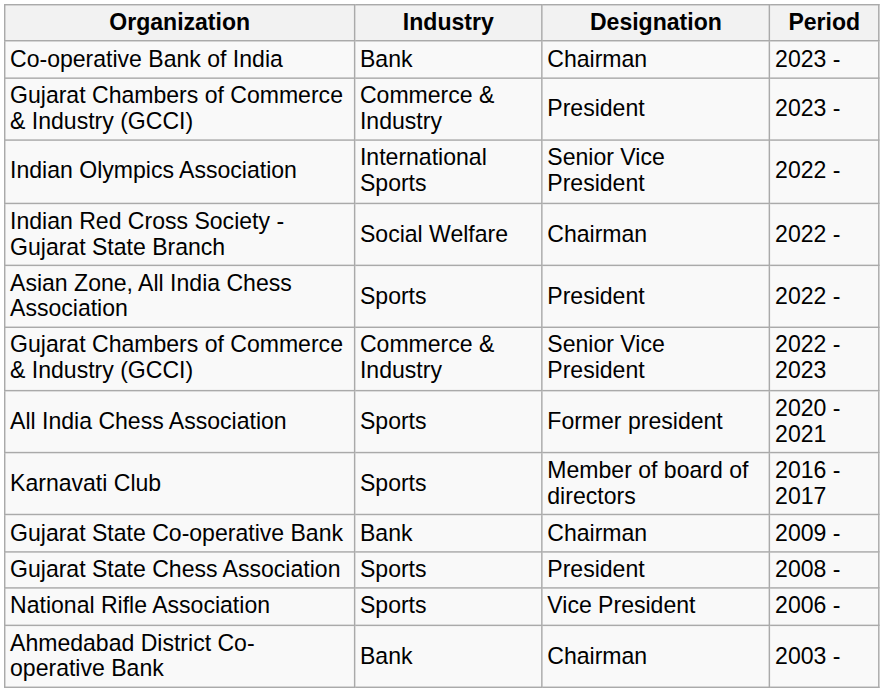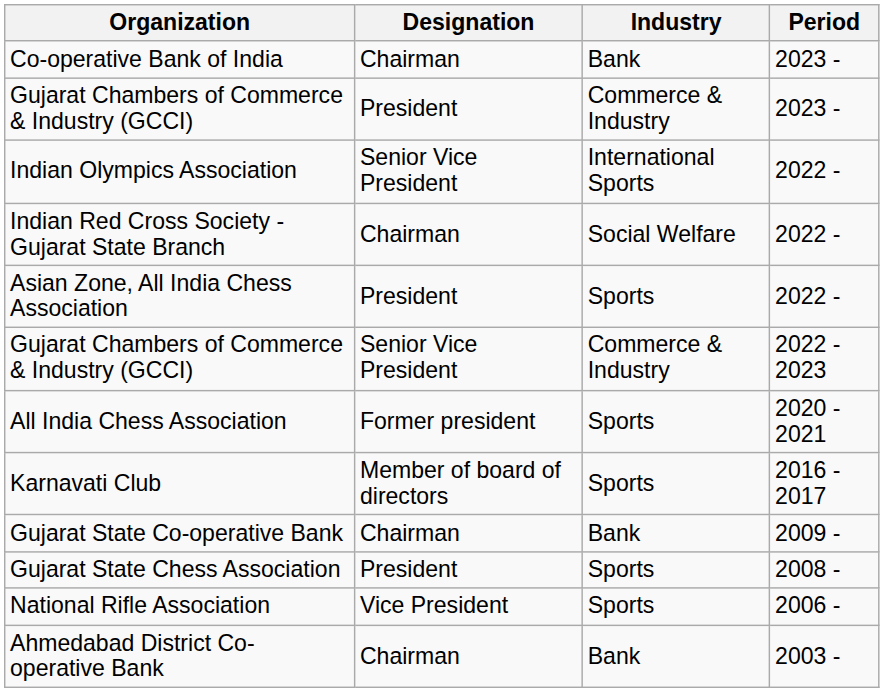 <table class="wikitable">
 <tr>
 <th>Organization</th>
+<th>Designation</th>
 <th>Industry</th>
-<th>Designation</th>
 <th>Period</th>
 </tr>
 <tr>
 <td>Co-operative Bank of India</td>
+<td>Chairman</td>
 <td>Bank</td>
-<td>Chairman</td>
 <td>2023 -</td>
 </tr>
 <tr>
 <td>Gujarat Chambers of Commerce & Industry (GCCI)</td>
+<td>President</td>
 <td>Commerce & Industry</td>
-<td>President</td>
 <td>2023 -</td>
 </tr>
 <tr>
 <td>Indian Olympics Association</td>
+<td>Senior Vice President</td>
 <td>International Sports</td>
-<td>Senior Vice President</td>
 <td>2022 -</td>
 </tr>
 <tr>
 <td>Indian Red Cross Society - Gujarat State Branch</td>
+<td>Chairman</td>
 <td>Social Welfare</td>
-<td>Chairman</td>
 <td>2022 -</td>
 </tr>
 <tr>
 <td>Asian Zone, All India Chess Association</td>
+<td>President</td>
 <td>Sports</td>
-<td>President</td>
 <td>2022 -</td>
 </tr>
 <tr>
 <td>Gujarat Chambers of Commerce & Industry (GCCI)</td>
+<td>Senior Vice President</td>
 <td>Commerce & Industry</td>
-<td>Senior Vice President</td>
 <td>2022 - 2023</td>
 </tr>
 <tr>
 <td>All India Chess Association</td>
+<td>Former president</td>
 <td>Sports</td>
-<td>Former president</td>
 <td>2020 - 2021</td>
 </tr>
 <tr>
 <td>Karnavati Club</td>
+<td>Member of board of directors</td>
 <td>Sports</td>
-<td>Member of board of directors</td>
 <td>2016 - 2017</td>
 </tr>
 <tr>
 <td>Gujarat State Co-operative Bank</td>
+<td>Chairman</td>
 <td>Bank</td>
-<td>Chairman</td>
 <td>2009 -</td>
 </tr>
 <tr>
 <td>Gujarat State Chess Association</td>
+<td>President</td>
 <td>Sports</td>
-<td>President</td>
 <td>2008 -</td>
 </tr>
 <tr>
 <td>National Rifle Association</td>
+<td>Vice President</td>
 <td>Sports</td>
-<td>Vice President</td>
 <td>2006 -</td>
 </tr>
 <tr>
 <td>Ahmedabad District Co-operative Bank</td>
+<td>Chairman</td>
 <td>Bank</td>
-<td>Chairman</td>
 <td>2003 -</td>
 </tr>
 </table>
